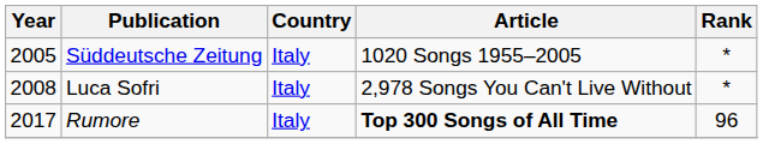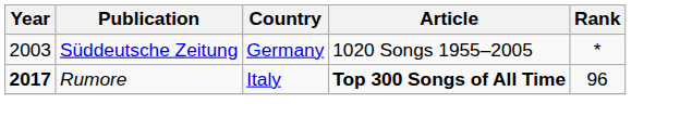 <table class="wikitable">
 <tr>
 <th>Year</th>
 <th>Publication</th>
 <th>Country</th>
 <th>Article</th>
 <th>Rank</th>
 </tr>
 <tr>
-<td>2005</td>
+<td>2003</td>
 <td><a href='#'>Süddeutsche Zeitung</a></td>
-<td><a href='#'>Italy</a></td>
+<td><a href='#'>Germany</a></td>
 <td>1020 Songs 1955–2005 </td>
 <td style="text-align:center;">*</td>
 </tr>
 <tr>
-<td>2008</td>
-<td>Luca Sofri</td>
-<td><a href='#'>Italy</a></td>
-<td>2,978 Songs You Can't Live Without </td>
-<td style="text-align:center;">*</td>
-</tr>
-<tr>
-<td>2017</td>
+<td><strong>2017</strong></td>
 <td><em>Rumore</em></td>
 <td><a href='#'>Italy</a></td>
 <td><strong>Top 300 Songs of All Time </strong></td>
 <td style="text-align:center;">96</td>
 </tr>
 <tr>
 </tr>
 </table>
